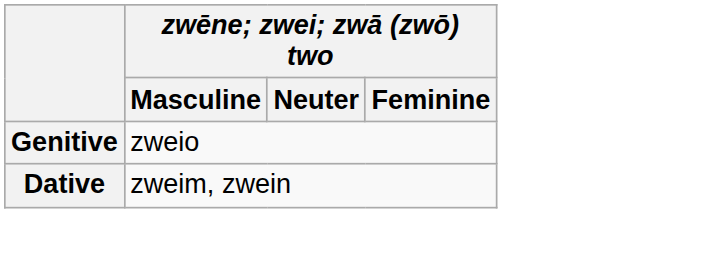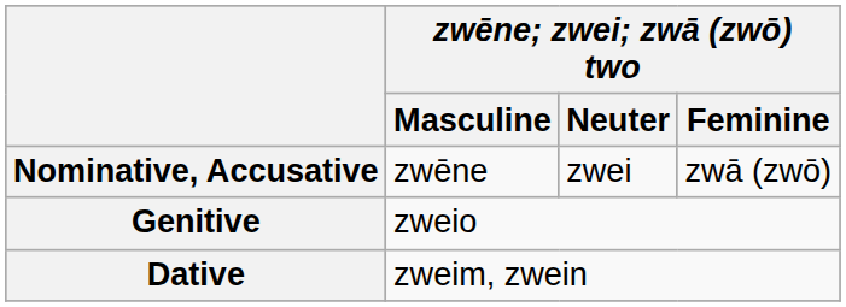 <table class="wikitable">
 <tr>
 <th rowspan="2"></th>
 <th colspan="3"><strong><em>zwēne; zwei; zwā (zwō)<em><br> two<strong></th>
 </tr>
 <tr>
 <th></strong>Masculine<strong></th>
 <th></strong>Neuter<strong></th>
 <th></strong>Feminine<strong></th>
 </tr>
 <tr>
+<th></strong>Nominative, Accusative<strong></th>
+<td>zwēne</td>
+<td>zwei</td>
+<td>zwā (zwō)</td>
+</tr>
+<tr>
 <th></strong>Genitive<strong></th>
 <td colspan="3">zweio</td>
 </tr>
 <tr>
 <th></strong>Dative<strong></th>
 <td colspan="3">zweim, zwein</td>
 </tr>
 </table>
